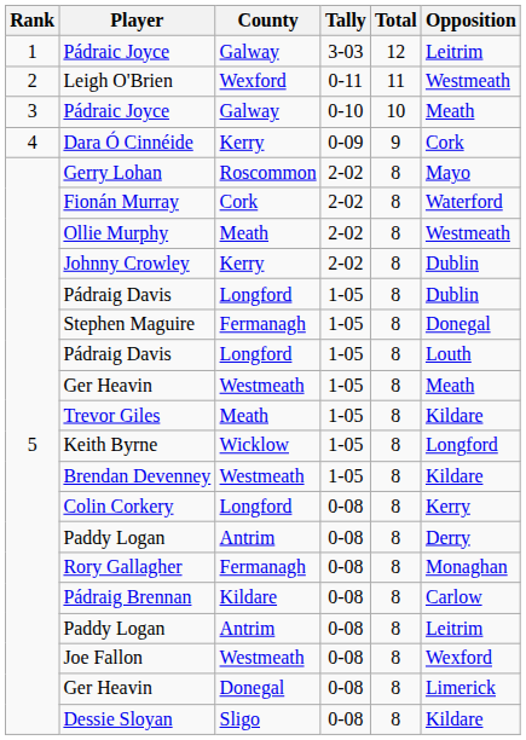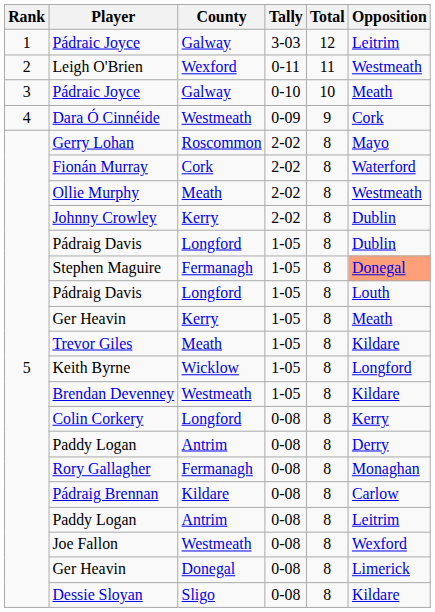 <table class="wikitable">
 <tr>
 <th>Rank</th>
 <th>Player</th>
 <th>County</th>
 <th>Tally</th>
 <th>Total</th>
 <th>Opposition</th>
 </tr>
 <tr>
 <td rowspan=1 align=center>1</td>
 <td><a href='#'>Pádraic Joyce</a></td>
 <td><a href='#'>Galway</a></td>
 <td align=center>3-03</td>
 <td align=center>12</td>
 <td><a href='#'>Leitrim</a></td>
 </tr>
 <tr>
 <td rowspan=1 align=center>2</td>
 <td>Leigh O'Brien</td>
 <td><a href='#'>Wexford</a></td>
 <td align=center>0-11</td>
 <td align=center>11</td>
 <td><a href='#'>Westmeath</a></td>
 </tr>
 <tr>
 <td rowspan=1 align=center>3</td>
 <td><a href='#'>Pádraic Joyce</a></td>
 <td><a href='#'>Galway</a></td>
 <td align=center>0-10</td>
 <td align=center>10</td>
 <td><a href='#'>Meath</a></td>
 </tr>
 <tr>
 <td rowspan=1 align=center>4</td>
 <td><a href='#'>Dara Ó Cinnéide</a></td>
-<td><a href='#'>Kerry</a></td>
+<td><a href='#'>Westmeath</a></td>
 <td align=center>0-09</td>
 <td align=center>9</td>
 <td><a href='#'>Cork</a></td>
 </tr>
 <tr>
 <td rowspan=19 align=center>5</td>
 <td><a href='#'>Gerry Lohan</a></td>
 <td><a href='#'>Roscommon</a></td>
 <td align=center>2-02</td>
 <td align=center>8</td>
 <td><a href='#'>Mayo</a></td>
 </tr>
 <tr>
 <td><a href='#'>Fionán Murray</a></td>
 <td><a href='#'>Cork</a></td>
 <td align=center>2-02</td>
 <td align=center>8</td>
 <td><a href='#'>Waterford</a></td>
 </tr>
 <tr>
 <td><a href='#'>Ollie Murphy</a></td>
 <td><a href='#'>Meath</a></td>
 <td align=center>2-02</td>
 <td align=center>8</td>
 <td><a href='#'>Westmeath</a></td>
 </tr>
 <tr>
 <td><a href='#'>Johnny Crowley</a></td>
 <td><a href='#'>Kerry</a></td>
 <td align=center>2-02</td>
 <td align=center>8</td>
 <td><a href='#'>Dublin</a></td>
 </tr>
 <tr>
 <td>Pádraig Davis</td>
 <td><a href='#'>Longford</a></td>
 <td align=center>1-05</td>
 <td align=center>8</td>
 <td><a href='#'>Dublin</a></td>
 </tr>
 <tr>
 <td>Stephen Maguire</td>
 <td><a href='#'>Fermanagh</a></td>
 <td align=center>1-05</td>
 <td align=center>8</td>
-<td><a href='#'>Donegal</a></td>
+<td style="background: lightsalmon;"><a href='#'>Donegal</a></td>
 </tr>
 <tr>
 <td>Pádraig Davis</td>
 <td><a href='#'>Longford</a></td>
 <td align=center>1-05</td>
 <td align=center>8</td>
 <td><a href='#'>Louth</a></td>
 </tr>
 <tr>
 <td>Ger Heavin</td>
-<td><a href='#'>Westmeath</a></td>
+<td><a href='#'>Kerry</a></td>
 <td align=center>1-05</td>
 <td align=center>8</td>
 <td><a href='#'>Meath</a></td>
 </tr>
 <tr>
 <td><a href='#'>Trevor Giles</a></td>
 <td><a href='#'>Meath</a></td>
 <td align=center>1-05</td>
 <td align=center>8</td>
 <td><a href='#'>Kildare</a></td>
 </tr>
 <tr>
 <td>Keith Byrne</td>
 <td><a href='#'>Wicklow</a></td>
 <td align=center>1-05</td>
 <td align=center>8</td>
 <td><a href='#'>Longford</a></td>
 </tr>
 <tr>
 <td><a href='#'>Brendan Devenney</a></td>
 <td><a href='#'>Westmeath</a></td>
 <td align=center>1-05</td>
 <td align=center>8</td>
 <td><a href='#'>Kildare</a></td>
 </tr>
 <tr>
 <td><a href='#'>Colin Corkery</a></td>
 <td><a href='#'>Longford</a></td>
 <td align=center>0-08</td>
 <td align=center>8</td>
 <td><a href='#'>Kerry</a></td>
 </tr>
 <tr>
 <td>Paddy Logan</td>
 <td><a href='#'>Antrim</a></td>
 <td align=center>0-08</td>
 <td align=center>8</td>
 <td><a href='#'>Derry</a></td>
 </tr>
 <tr>
 <td><a href='#'>Rory Gallagher</a></td>
 <td><a href='#'>Fermanagh</a></td>
 <td align=center>0-08</td>
 <td align=center>8</td>
 <td><a href='#'>Monaghan</a></td>
 </tr>
 <tr>
 <td><a href='#'>Pádraig Brennan</a></td>
 <td><a href='#'>Kildare</a></td>
 <td align=center>0-08</td>
 <td align=center>8</td>
 <td><a href='#'>Carlow</a></td>
 </tr>
 <tr>
 <td>Paddy Logan</td>
 <td><a href='#'>Antrim</a></td>
 <td align=center>0-08</td>
 <td align=center>8</td>
 <td><a href='#'>Leitrim</a></td>
 </tr>
 <tr>
 <td>Joe Fallon</td>
 <td><a href='#'>Westmeath</a></td>
 <td align=center>0-08</td>
 <td align=center>8</td>
 <td><a href='#'>Wexford</a></td>
 </tr>
 <tr>
 <td>Ger Heavin</td>
 <td><a href='#'>Donegal</a></td>
 <td align=center>0-08</td>
 <td align=center>8</td>
 <td><a href='#'>Limerick</a></td>
 </tr>
 <tr>
 <td><a href='#'>Dessie Sloyan</a></td>
 <td><a href='#'>Sligo</a></td>
 <td align=center>0-08</td>
 <td align=center>8</td>
 <td><a href='#'>Kildare</a></td>
 </tr>
 </table>
